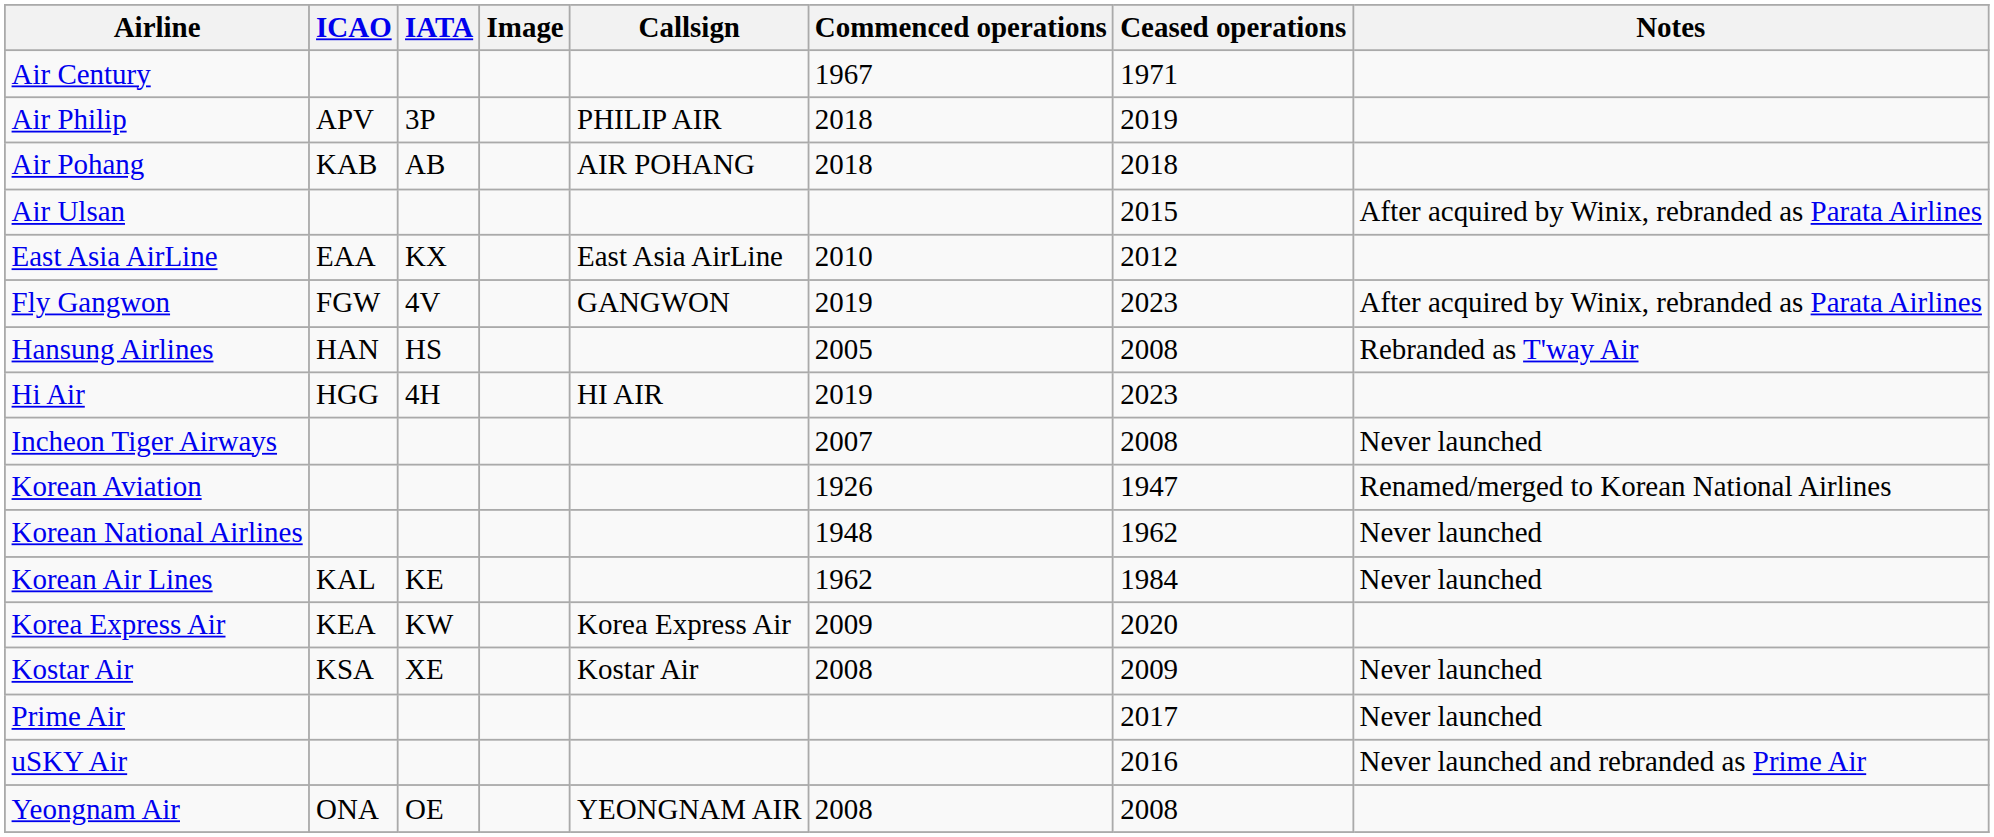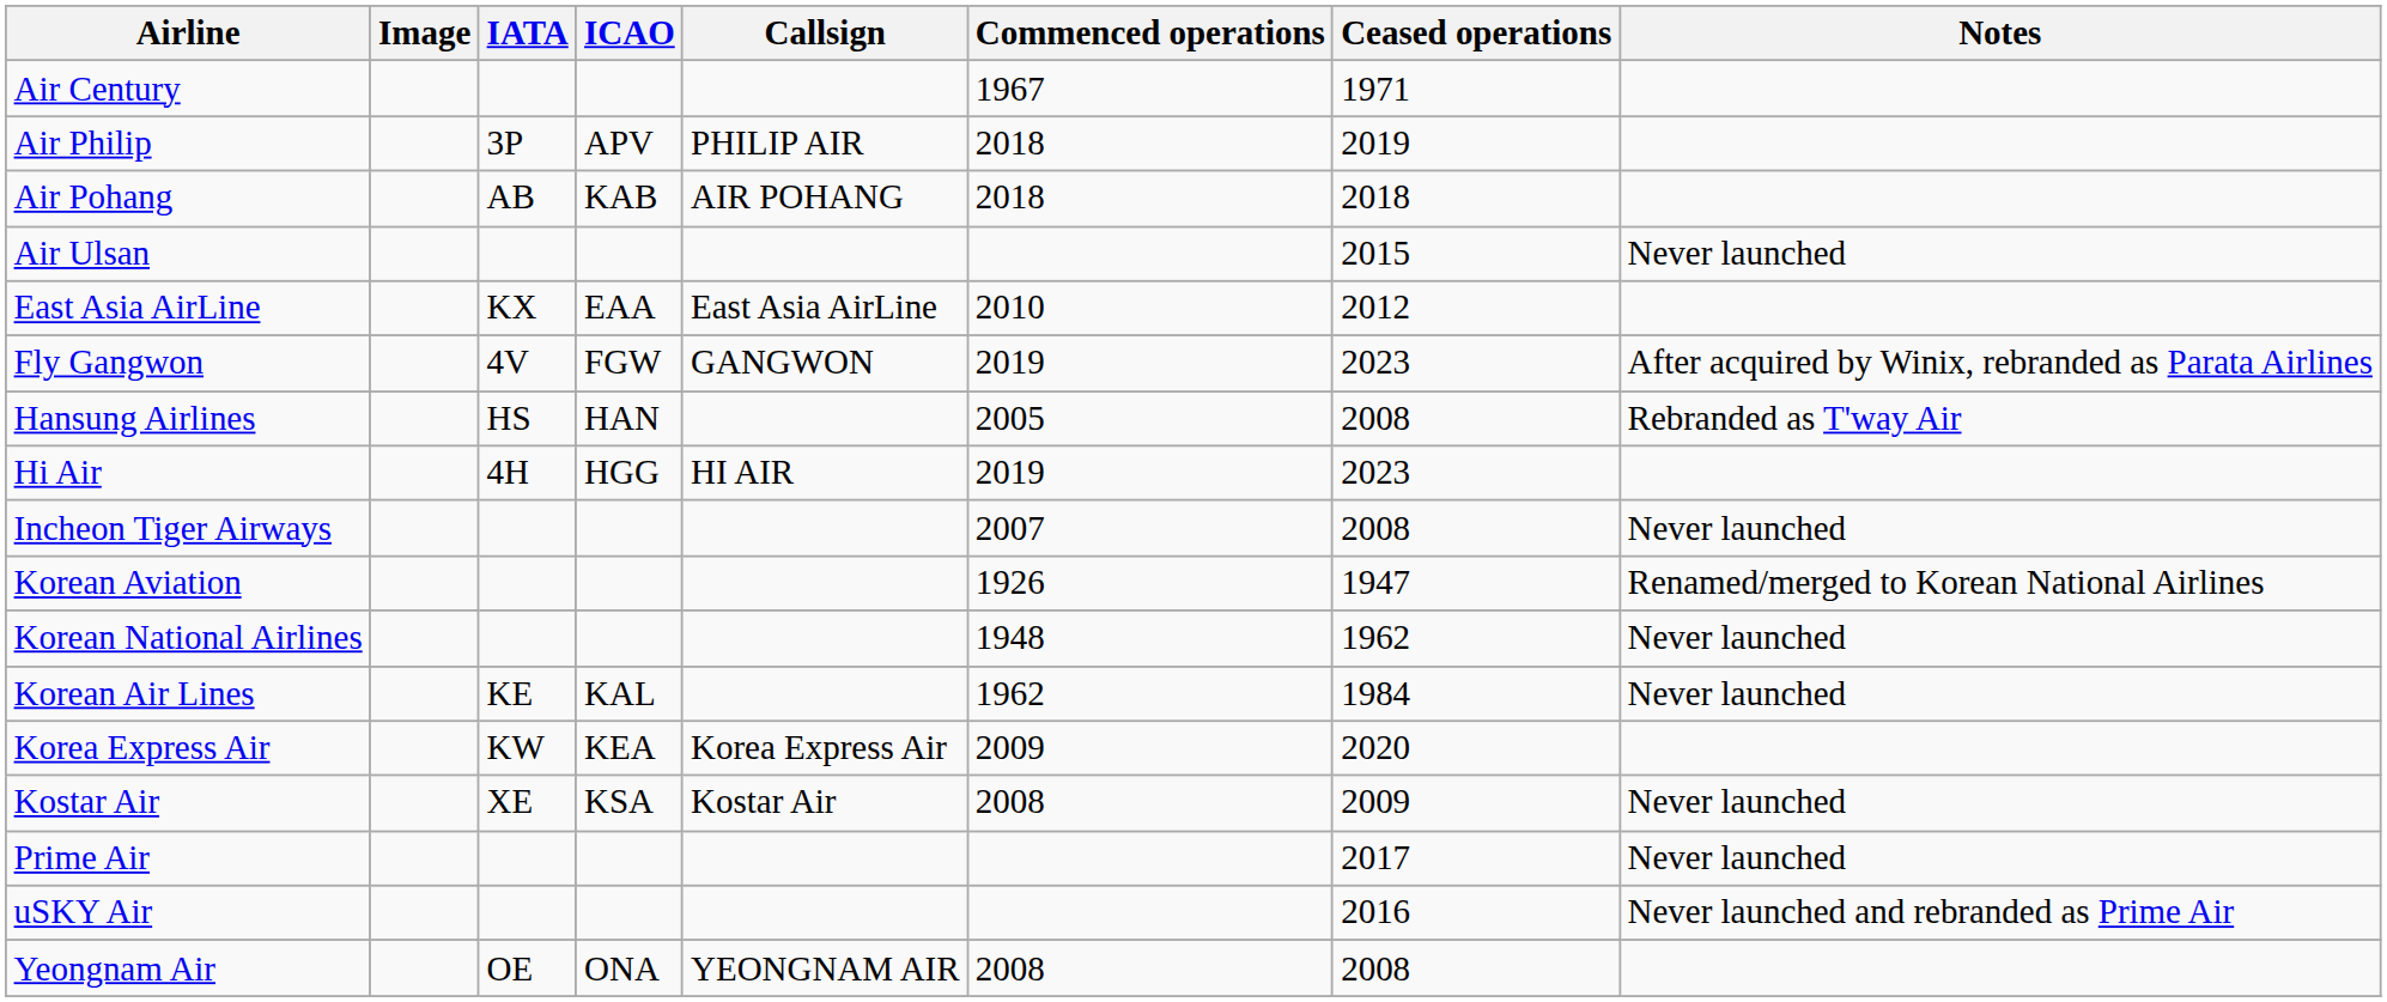 <table class="wikitable sortable">
 <tr valign="middle">
 <th>Airline</th>
+<th>Image</th>
+<th><a href='#'>IATA</a></th>
 <th><a href='#'>ICAO</a></th>
-<th><a href='#'>IATA</a></th>
-<th>Image</th>
 <th>Callsign</th>
 <th>Commenced operations</th>
 <th>Ceased operations</th>
 <th>Notes</th>
 </tr>
 <tr>
 <td><a href='#'>Air Century</a></td>
 <td></td>
 <td></td>
 <td></td>
 <td></td>
 <td>1967</td>
 <td>1971</td>
 <td></td>
 </tr>
 <tr>
 <td><a href='#'>Air Philip</a></td>
+<td></td>
+<td>3P</td>
 <td>APV</td>
-<td>3P</td>
-<td></td>
 <td>PHILIP AIR</td>
 <td>2018</td>
 <td>2019</td>
 <td></td>
 </tr>
 <tr>
 <td><a href='#'>Air Pohang</a></td>
+<td></td>
+<td>AB</td>
 <td>KAB</td>
-<td>AB</td>
-<td></td>
 <td>AIR POHANG</td>
 <td>2018</td>
 <td>2018</td>
 <td></td>
 </tr>
 <tr>
 <td><a href='#'>Air Ulsan</a></td>
 <td></td>
 <td></td>
 <td></td>
 <td></td>
 <td></td>
 <td>2015</td>
-<td>After acquired by Winix, rebranded as <a href='#'>Parata Airlines</a></td>
+<td>Never launched</td>
 </tr>
 <tr>
 <td><a href='#'>East Asia AirLine</a></td>
+<td></td>
+<td>KX</td>
 <td>EAA</td>
-<td>KX</td>
-<td></td>
 <td>East Asia AirLine</td>
 <td>2010</td>
 <td>2012</td>
 <td></td>
 </tr>
 <tr>
 <td><a href='#'>Fly Gangwon</a></td>
+<td></td>
+<td>4V</td>
 <td>FGW</td>
-<td>4V</td>
-<td></td>
 <td>GANGWON</td>
 <td>2019</td>
 <td>2023</td>
 <td>After acquired by Winix, rebranded as <a href='#'>Parata Airlines</a></td>
 </tr>
 <tr>
 <td><a href='#'>Hansung Airlines</a></td>
+<td></td>
+<td>HS</td>
 <td>HAN</td>
-<td>HS</td>
-<td></td>
 <td></td>
 <td>2005</td>
 <td>2008</td>
 <td>Rebranded as <a href='#'>T'way Air</a></td>
 </tr>
 <tr>
 <td><a href='#'>Hi Air</a></td>
+<td></td>
+<td>4H</td>
 <td>HGG</td>
-<td>4H</td>
-<td></td>
 <td>HI AIR</td>
 <td>2019</td>
 <td>2023</td>
 <td></td>
 </tr>
 <tr>
 <td><a href='#'>Incheon Tiger Airways</a></td>
 <td></td>
 <td></td>
 <td></td>
 <td></td>
 <td>2007</td>
 <td>2008</td>
 <td>Never launched</td>
 </tr>
 <tr>
 <td><a href='#'>Korean Aviation</a></td>
 <td></td>
 <td></td>
 <td></td>
 <td></td>
 <td>1926</td>
 <td>1947</td>
 <td>Renamed/merged to Korean National Airlines</td>
 </tr>
 <tr>
 <td><a href='#'>Korean National Airlines</a></td>
 <td></td>
 <td></td>
 <td></td>
 <td></td>
 <td>1948</td>
 <td>1962</td>
 <td>Never launched</td>
 </tr>
 <tr>
 <td><a href='#'>Korean Air Lines</a></td>
+<td></td>
+<td>KE</td>
 <td>KAL</td>
-<td>KE</td>
-<td></td>
 <td></td>
 <td>1962</td>
 <td>1984</td>
 <td>Never launched</td>
 </tr>
 <tr>
 <td><a href='#'>Korea Express Air</a></td>
+<td></td>
+<td>KW</td>
 <td>KEA</td>
-<td>KW</td>
-<td></td>
 <td>Korea Express Air</td>
 <td>2009</td>
 <td>2020</td>
 <td></td>
 </tr>
 <tr>
 <td><a href='#'>Kostar Air</a></td>
+<td></td>
+<td>XE</td>
 <td>KSA</td>
-<td>XE</td>
-<td></td>
 <td>Kostar Air</td>
 <td>2008</td>
 <td>2009</td>
 <td>Never launched</td>
 </tr>
 <tr>
 <td><a href='#'>Prime Air</a></td>
 <td></td>
 <td></td>
 <td></td>
 <td></td>
 <td></td>
 <td>2017</td>
 <td>Never launched</td>
 </tr>
 <tr>
 <td><a href='#'>uSKY Air</a></td>
 <td></td>
 <td></td>
 <td></td>
 <td></td>
 <td></td>
 <td>2016</td>
 <td>Never launched and rebranded as <a href='#'>Prime Air</a></td>
 </tr>
 <tr>
 <td><a href='#'>Yeongnam Air</a></td>
+<td></td>
+<td>OE</td>
 <td>ONA</td>
-<td>OE</td>
-<td></td>
 <td>YEONGNAM AIR</td>
 <td>2008</td>
 <td>2008</td>
 <td></td>
 </tr>
 </table>
